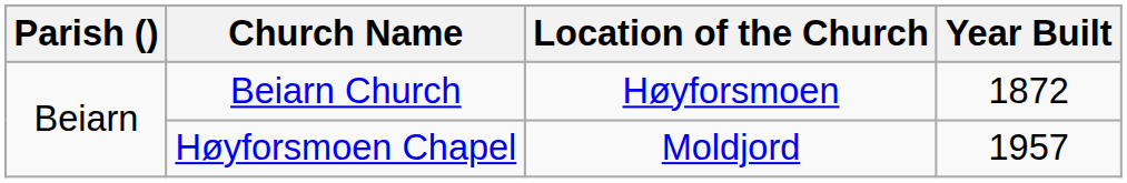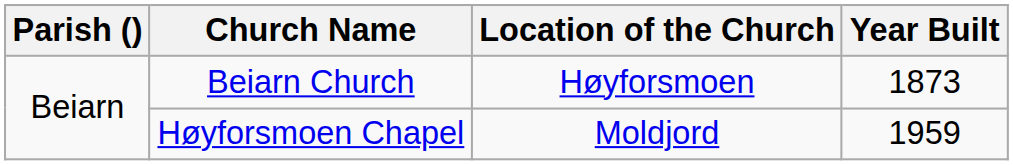 <table class="wikitable" style="text-align:center">
 <tr>
 <th>Parish ()</th>
 <th>Church Name</th>
 <th>Location of the Church</th>
 <th>Year Built</th>
 </tr>
 <tr>
 <td rowspan="2">Beiarn</td>
 <td><a href='#'>Beiarn Church</a></td>
 <td><a href='#'>Høyforsmoen</a></td>
-<td>1872</td>
+<td>1873</td>
 </tr>
 <tr>
 <td><a href='#'>Høyforsmoen Chapel</a></td>
 <td><a href='#'>Moldjord</a></td>
-<td>1957</td>
+<td>1959</td>
 </tr>
 </table>
